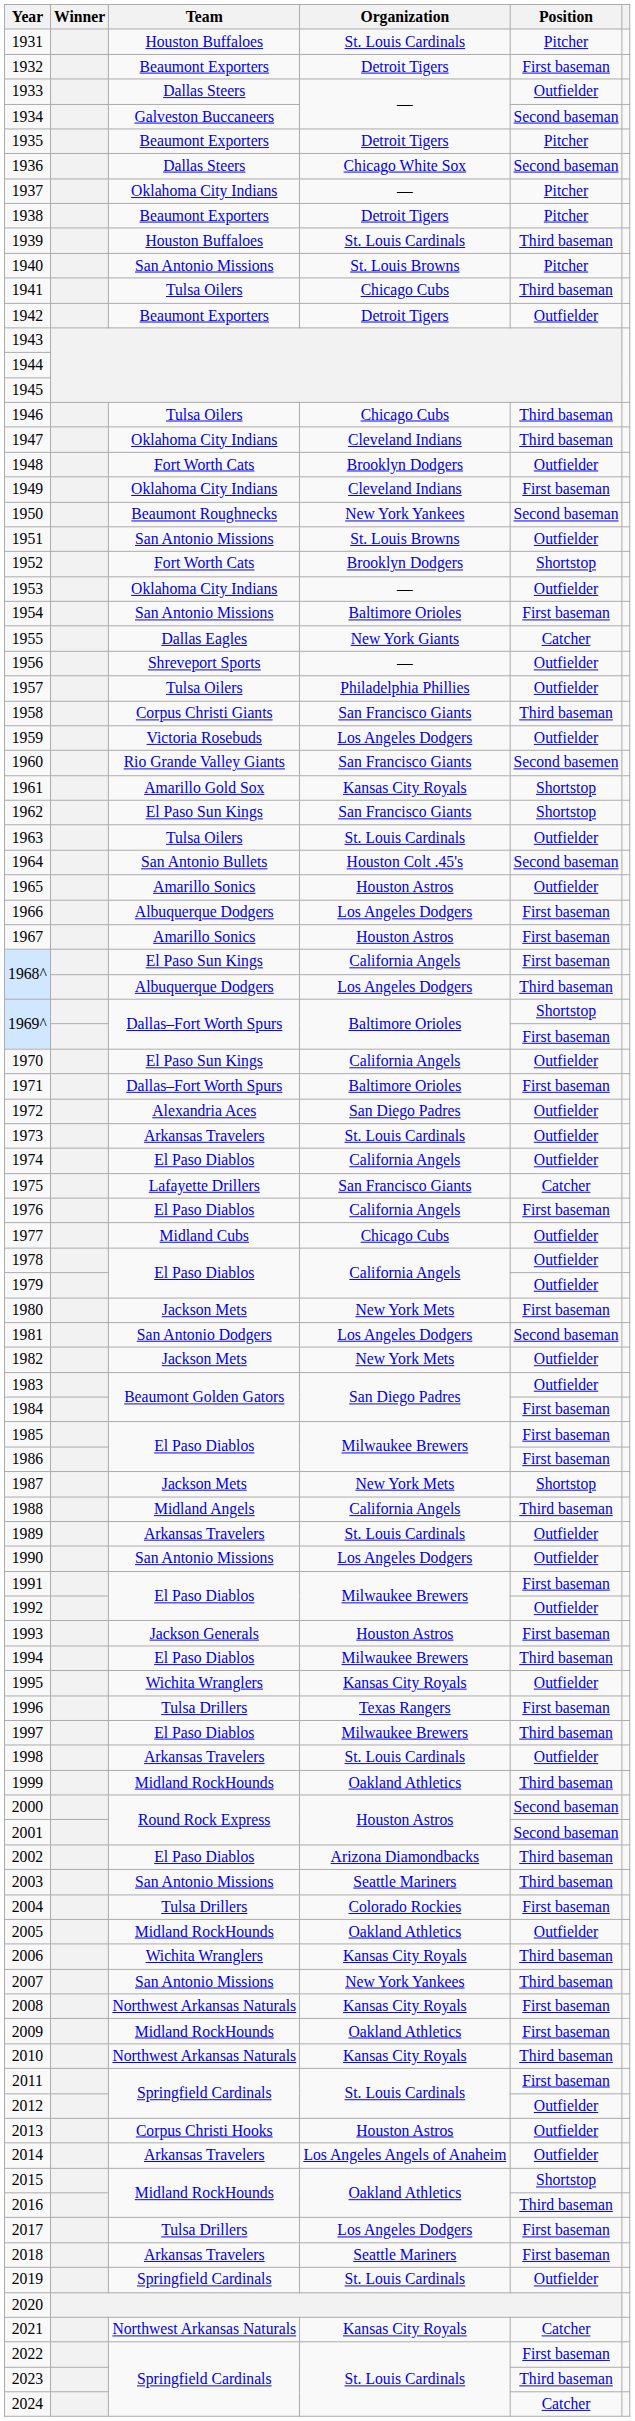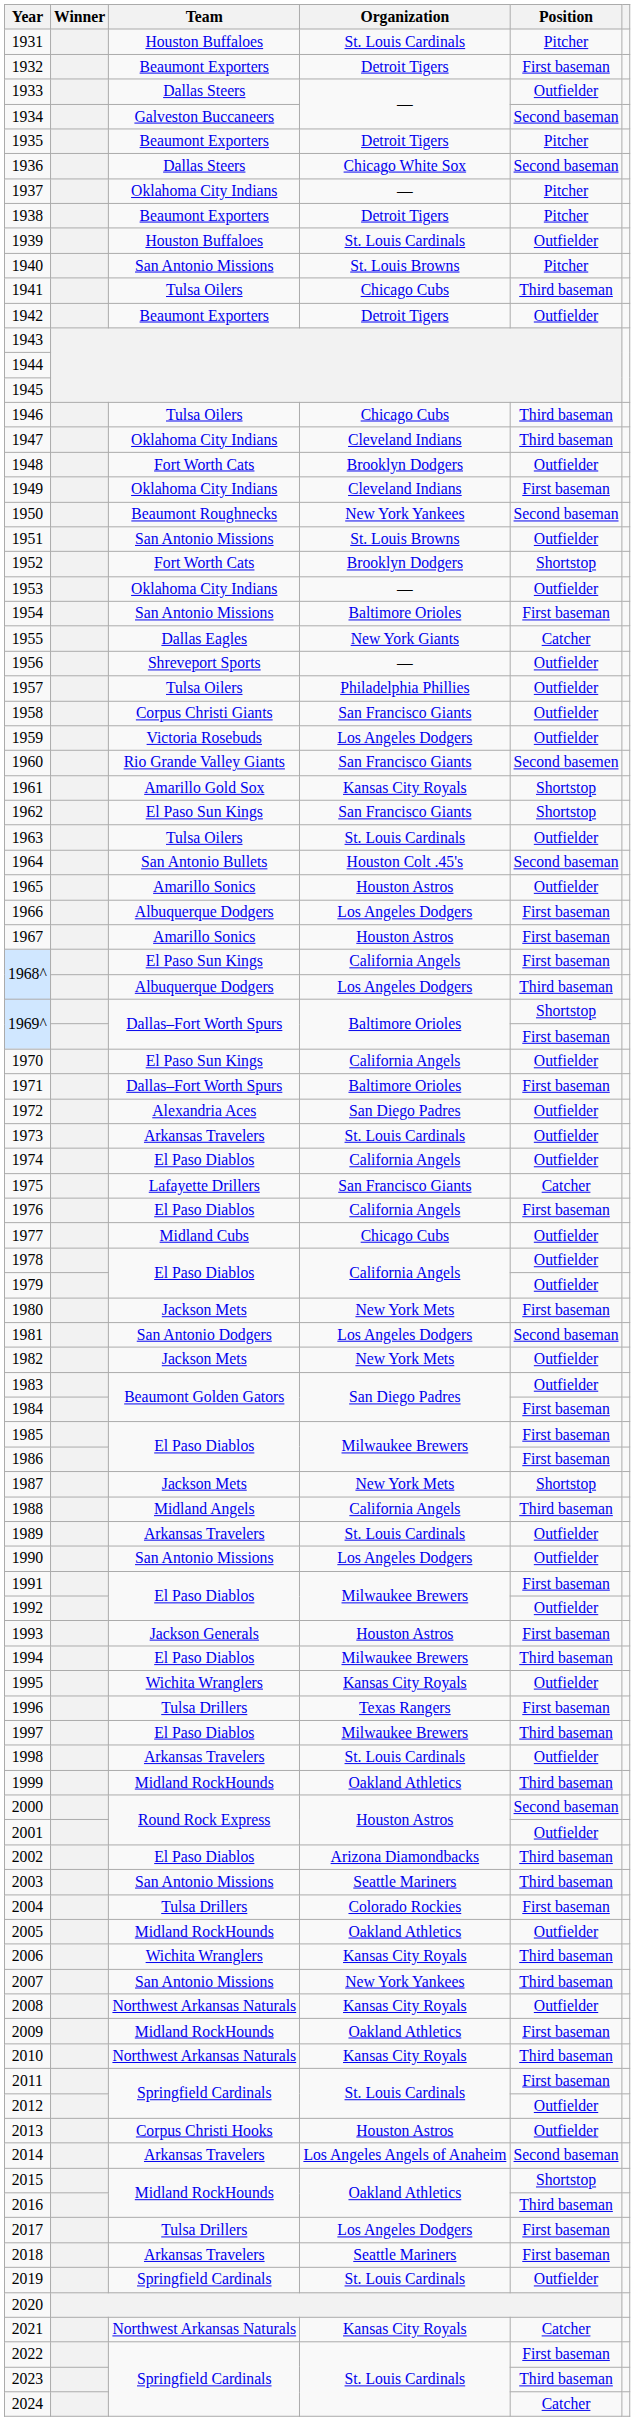 <table class="wikitable sortable plainrowheaders" style="text-align:center">
 <tr>
 <th scope="col">Year</th>
 <th scope="col">Winner</th>
 <th scope="col">Team</th>
 <th scope="col">Organization</th>
 <th scope="col">Position</th>
 <th scope="col" class="unsortable"></th>
 </tr>
 <tr>
 <td>1931</td>
 <th scope="row" style="text-align:center"></th>
 <td><a href='#'>Houston Buffaloes</a></td>
 <td><a href='#'>St. Louis Cardinals</a></td>
 <td><a href='#'>Pitcher</a></td>
 <td></td>
 </tr>
 <tr>
 <td>1932</td>
 <th scope="row" style="text-align:center"></th>
 <td><a href='#'>Beaumont Exporters</a></td>
 <td><a href='#'>Detroit Tigers</a></td>
 <td><a href='#'>First baseman</a></td>
 <td></td>
 </tr>
 <tr>
 <td>1933</td>
 <th scope="row" style="text-align:center"></th>
 <td><a href='#'>Dallas Steers</a></td>
 <td rowspan="2">—</td>
 <td><a href='#'>Outfielder</a></td>
 <td></td>
 </tr>
 <tr>
 <td>1934</td>
 <th scope="row" style="text-align:center"></th>
 <td><a href='#'>Galveston Buccaneers</a></td>
 <td><a href='#'>Second baseman</a></td>
 <td></td>
 </tr>
 <tr>
 <td>1935</td>
 <th scope="row" style="text-align:center"></th>
 <td><a href='#'>Beaumont Exporters</a></td>
 <td><a href='#'>Detroit Tigers</a></td>
 <td><a href='#'>Pitcher</a></td>
 <td></td>
 </tr>
 <tr>
 <td>1936</td>
 <th scope="row" style="text-align:center"></th>
 <td><a href='#'>Dallas Steers</a></td>
 <td><a href='#'>Chicago White Sox</a></td>
 <td><a href='#'>Second baseman</a></td>
 <td></td>
 </tr>
 <tr>
 <td>1937</td>
 <th scope="row" style="text-align:center"></th>
 <td><a href='#'>Oklahoma City Indians</a></td>
 <td>—</td>
 <td><a href='#'>Pitcher</a></td>
 <td></td>
 </tr>
 <tr>
 <td>1938</td>
 <th scope="row" style="text-align:center"></th>
 <td><a href='#'>Beaumont Exporters</a></td>
 <td><a href='#'>Detroit Tigers</a></td>
 <td><a href='#'>Pitcher</a></td>
 <td></td>
 </tr>
 <tr>
 <td>1939</td>
 <th scope="row" style="text-align:center"></th>
 <td><a href='#'>Houston Buffaloes</a></td>
 <td><a href='#'>St. Louis Cardinals</a></td>
-<td><a href='#'>Third baseman</a></td>
+<td><a href='#'>Outfielder</a></td>
 <td></td>
 </tr>
 <tr>
 <td>1940</td>
 <th scope="row" style="text-align:center"></th>
 <td><a href='#'>San Antonio Missions</a></td>
 <td><a href='#'>St. Louis Browns</a></td>
 <td><a href='#'>Pitcher</a></td>
 <td></td>
 </tr>
 <tr>
 <td>1941</td>
 <th scope="row" style="text-align:center"></th>
 <td><a href='#'>Tulsa Oilers</a></td>
 <td><a href='#'>Chicago Cubs</a></td>
 <td><a href='#'>Third baseman</a></td>
 <td></td>
 </tr>
 <tr>
 <td>1942</td>
 <th scope="row" style="text-align:center"></th>
 <td><a href='#'>Beaumont Exporters</a></td>
 <td><a href='#'>Detroit Tigers</a></td>
 <td><a href='#'>Outfielder</a></td>
 <td></td>
 </tr>
 <tr>
 <td>1943</td>
 <th colspan="4" rowspan="3" scope="row" style="text-align:center"></th>
 <td rowspan="3"></td>
 </tr>
 <tr>
 <td>1944</td>
 </tr>
 <tr>
 <td>1945</td>
 </tr>
 <tr>
 <td>1946</td>
 <th scope="row" style="text-align:center"></th>
 <td><a href='#'>Tulsa Oilers</a></td>
 <td><a href='#'>Chicago Cubs</a></td>
 <td><a href='#'>Third baseman</a></td>
 <td></td>
 </tr>
 <tr>
 <td>1947</td>
 <th scope="row" style="text-align:center"></th>
 <td><a href='#'>Oklahoma City Indians</a></td>
 <td><a href='#'>Cleveland Indians</a></td>
 <td><a href='#'>Third baseman</a></td>
 <td></td>
 </tr>
 <tr>
 <td>1948</td>
 <th scope="row" style="text-align:center"></th>
 <td><a href='#'>Fort Worth Cats</a></td>
 <td><a href='#'>Brooklyn Dodgers</a></td>
 <td><a href='#'>Outfielder</a></td>
 <td></td>
 </tr>
 <tr>
 <td>1949</td>
 <th scope="row" style="text-align:center"></th>
 <td><a href='#'>Oklahoma City Indians</a></td>
 <td><a href='#'>Cleveland Indians</a></td>
 <td><a href='#'>First baseman</a></td>
 <td></td>
 </tr>
 <tr>
 <td>1950</td>
 <th scope="row" style="text-align:center"></th>
 <td><a href='#'>Beaumont Roughnecks</a></td>
 <td><a href='#'>New York Yankees</a></td>
 <td><a href='#'>Second baseman</a></td>
 <td></td>
 </tr>
 <tr>
 <td>1951</td>
 <th scope="row" style="text-align:center"></th>
 <td><a href='#'>San Antonio Missions</a></td>
 <td><a href='#'>St. Louis Browns</a></td>
 <td><a href='#'>Outfielder</a></td>
 <td></td>
 </tr>
 <tr>
 <td>1952</td>
 <th scope="row" style="text-align:center"></th>
 <td><a href='#'>Fort Worth Cats</a></td>
 <td><a href='#'>Brooklyn Dodgers</a></td>
 <td><a href='#'>Shortstop</a></td>
 <td></td>
 </tr>
 <tr>
 <td>1953</td>
 <th scope="row" style="text-align:center"></th>
 <td><a href='#'>Oklahoma City Indians</a></td>
 <td>—</td>
 <td><a href='#'>Outfielder</a></td>
 <td></td>
 </tr>
 <tr>
 <td>1954</td>
 <th scope="row" style="text-align:center"></th>
 <td><a href='#'>San Antonio Missions</a></td>
 <td><a href='#'>Baltimore Orioles</a></td>
 <td><a href='#'>First baseman</a></td>
 <td></td>
 </tr>
 <tr>
 <td>1955</td>
 <th scope="row" style="text-align:center"></th>
 <td><a href='#'>Dallas Eagles</a></td>
 <td><a href='#'>New York Giants</a></td>
 <td><a href='#'>Catcher</a></td>
 <td></td>
 </tr>
 <tr>
 <td>1956</td>
 <th scope="row" style="text-align:center"></th>
 <td><a href='#'>Shreveport Sports</a></td>
 <td>—</td>
 <td><a href='#'>Outfielder</a></td>
 <td></td>
 </tr>
 <tr>
 <td>1957</td>
 <th scope="row" style="text-align:center"></th>
 <td><a href='#'>Tulsa Oilers</a></td>
 <td><a href='#'>Philadelphia Phillies</a></td>
 <td><a href='#'>Outfielder</a></td>
 <td></td>
 </tr>
 <tr>
 <td>1958</td>
 <th scope="row" style="text-align:center"></th>
 <td><a href='#'>Corpus Christi Giants</a></td>
 <td><a href='#'>San Francisco Giants</a></td>
-<td><a href='#'>Third baseman</a></td>
+<td><a href='#'>Outfielder</a></td>
 <td></td>
 </tr>
 <tr>
 <td>1959</td>
 <th scope="row" style="text-align:center"></th>
 <td><a href='#'>Victoria Rosebuds</a></td>
 <td><a href='#'>Los Angeles Dodgers</a></td>
 <td><a href='#'>Outfielder</a></td>
 <td></td>
 </tr>
 <tr>
 <td>1960</td>
 <th scope="row" style="text-align:center"></th>
 <td><a href='#'>Rio Grande Valley Giants</a></td>
 <td><a href='#'>San Francisco Giants</a></td>
 <td><a href='#'>Second basemen</a></td>
 <td></td>
 </tr>
 <tr>
 <td>1961</td>
 <th scope="row" style="text-align:center"></th>
 <td><a href='#'>Amarillo Gold Sox</a></td>
 <td><a href='#'>Kansas City Royals</a></td>
 <td><a href='#'>Shortstop</a></td>
 <td></td>
 </tr>
 <tr>
 <td>1962</td>
 <th scope="row" style="text-align:center"></th>
 <td><a href='#'>El Paso Sun Kings</a></td>
 <td><a href='#'>San Francisco Giants</a></td>
 <td><a href='#'>Shortstop</a></td>
 <td></td>
 </tr>
 <tr>
 <td>1963</td>
 <th scope="row" style="text-align:center"></th>
 <td><a href='#'>Tulsa Oilers</a></td>
 <td><a href='#'>St. Louis Cardinals</a></td>
 <td><a href='#'>Outfielder</a></td>
 <td></td>
 </tr>
 <tr>
 <td>1964</td>
 <th scope="row" style="text-align:center"></th>
 <td><a href='#'>San Antonio Bullets</a></td>
 <td><a href='#'>Houston Colt .45's</a></td>
 <td><a href='#'>Second baseman</a></td>
 <td></td>
 </tr>
 <tr>
 <td>1965</td>
 <th scope="row" style="text-align:center"></th>
 <td><a href='#'>Amarillo Sonics</a></td>
 <td><a href='#'>Houston Astros</a></td>
 <td><a href='#'>Outfielder</a></td>
 <td></td>
 </tr>
 <tr>
 <td>1966</td>
 <th scope="row" style="text-align:center"></th>
 <td><a href='#'>Albuquerque Dodgers</a></td>
 <td><a href='#'>Los Angeles Dodgers</a></td>
 <td><a href='#'>First baseman</a></td>
 <td></td>
 </tr>
 <tr>
 <td>1967</td>
 <th scope="row" style="text-align:center"></th>
 <td><a href='#'>Amarillo Sonics</a></td>
 <td><a href='#'>Houston Astros</a></td>
 <td><a href='#'>First baseman</a></td>
 <td></td>
 </tr>
 <tr>
 <td style="background-color:#D0E7FF;" rowspan="2">1968^</td>
 <th scope="row" style="text-align:center"></th>
 <td><a href='#'>El Paso Sun Kings</a></td>
 <td><a href='#'>California Angels</a></td>
 <td><a href='#'>First baseman</a></td>
 <td></td>
 </tr>
 <tr>
 <th scope="row" style="text-align:center"></th>
 <td><a href='#'>Albuquerque Dodgers</a></td>
 <td><a href='#'>Los Angeles Dodgers</a></td>
 <td><a href='#'>Third baseman</a></td>
 <td></td>
 </tr>
 <tr>
 <td style="background-color:#D0E7FF;" rowspan="2">1969^</td>
 <th scope="row" style="text-align:center"></th>
 <td rowspan="2"><a href='#'>Dallas–Fort Worth Spurs</a></td>
 <td rowspan="2"><a href='#'>Baltimore Orioles</a></td>
 <td><a href='#'>Shortstop</a></td>
 <td></td>
 </tr>
 <tr>
 <th scope="row" style="text-align:center"></th>
 <td><a href='#'>First baseman</a></td>
 <td></td>
 </tr>
 <tr>
 <td>1970</td>
 <th scope="row" style="text-align:center"></th>
 <td><a href='#'>El Paso Sun Kings</a></td>
 <td><a href='#'>California Angels</a></td>
 <td><a href='#'>Outfielder</a></td>
 <td></td>
 </tr>
 <tr>
 <td>1971</td>
 <th scope="row" style="text-align:center"></th>
 <td><a href='#'>Dallas–Fort Worth Spurs</a></td>
 <td><a href='#'>Baltimore Orioles</a></td>
 <td><a href='#'>First baseman</a></td>
 <td></td>
 </tr>
 <tr>
 <td>1972</td>
 <th scope="row" style="text-align:center"></th>
 <td><a href='#'>Alexandria Aces</a></td>
 <td><a href='#'>San Diego Padres</a></td>
 <td><a href='#'>Outfielder</a></td>
 <td></td>
 </tr>
 <tr>
 <td>1973</td>
 <th scope="row" style="text-align:center"></th>
 <td><a href='#'>Arkansas Travelers</a></td>
 <td><a href='#'>St. Louis Cardinals</a></td>
 <td><a href='#'>Outfielder</a></td>
 <td></td>
 </tr>
 <tr>
 <td>1974</td>
 <th scope="row" style="text-align:center"></th>
 <td><a href='#'>El Paso Diablos</a></td>
 <td><a href='#'>California Angels</a></td>
 <td><a href='#'>Outfielder</a></td>
 <td></td>
 </tr>
 <tr>
 <td>1975</td>
 <th scope="row" style="text-align:center"></th>
 <td><a href='#'>Lafayette Drillers</a></td>
 <td><a href='#'>San Francisco Giants</a></td>
 <td><a href='#'>Catcher</a></td>
 <td></td>
 </tr>
 <tr>
 <td>1976</td>
 <th scope="row" style="text-align:center"></th>
 <td><a href='#'>El Paso Diablos</a></td>
 <td><a href='#'>California Angels</a></td>
 <td><a href='#'>First baseman</a></td>
 <td></td>
 </tr>
 <tr>
 <td>1977</td>
 <th scope="row" style="text-align:center"></th>
 <td><a href='#'>Midland Cubs</a></td>
 <td><a href='#'>Chicago Cubs</a></td>
 <td><a href='#'>Outfielder</a></td>
 <td></td>
 </tr>
 <tr>
 <td>1978</td>
 <th scope="row" style="text-align:center"></th>
 <td rowspan="2"><a href='#'>El Paso Diablos</a></td>
 <td rowspan="2"><a href='#'>California Angels</a></td>
 <td><a href='#'>Outfielder</a></td>
 <td></td>
 </tr>
 <tr>
 <td>1979</td>
 <th scope="row" style="text-align:center"></th>
 <td><a href='#'>Outfielder</a></td>
 <td></td>
 </tr>
 <tr>
 <td>1980</td>
 <th scope="row" style="text-align:center"></th>
 <td><a href='#'>Jackson Mets</a></td>
 <td><a href='#'>New York Mets</a></td>
 <td><a href='#'>First baseman</a></td>
 <td></td>
 </tr>
 <tr>
 <td>1981</td>
 <th scope="row" style="text-align:center"></th>
 <td><a href='#'>San Antonio Dodgers</a></td>
 <td><a href='#'>Los Angeles Dodgers</a></td>
 <td><a href='#'>Second baseman</a></td>
 <td></td>
 </tr>
 <tr>
 <td>1982</td>
 <th scope="row" style="text-align:center"></th>
 <td><a href='#'>Jackson Mets</a></td>
 <td><a href='#'>New York Mets</a></td>
 <td><a href='#'>Outfielder</a></td>
 <td></td>
 </tr>
 <tr>
 <td>1983</td>
 <th scope="row" style="text-align:center"></th>
 <td rowspan="2"><a href='#'>Beaumont Golden Gators</a></td>
 <td rowspan="2"><a href='#'>San Diego Padres</a></td>
 <td><a href='#'>Outfielder</a></td>
 <td></td>
 </tr>
 <tr>
 <td>1984</td>
 <th scope="row" style="text-align:center"></th>
 <td><a href='#'>First baseman</a></td>
 <td></td>
 </tr>
 <tr>
 <td>1985</td>
 <th scope="row" style="text-align:center"></th>
 <td rowspan="2"><a href='#'>El Paso Diablos</a></td>
 <td rowspan="2"><a href='#'>Milwaukee Brewers</a></td>
 <td><a href='#'>First baseman</a></td>
 <td></td>
 </tr>
 <tr>
 <td>1986</td>
 <th scope="row" style="text-align:center"></th>
 <td><a href='#'>First baseman</a></td>
 <td></td>
 </tr>
 <tr>
 <td>1987</td>
 <th scope="row" style="text-align:center"></th>
 <td><a href='#'>Jackson Mets</a></td>
 <td><a href='#'>New York Mets</a></td>
 <td><a href='#'>Shortstop</a></td>
 <td></td>
 </tr>
 <tr>
 <td>1988</td>
 <th scope="row" style="text-align:center"></th>
 <td><a href='#'>Midland Angels</a></td>
 <td><a href='#'>California Angels</a></td>
 <td><a href='#'>Third baseman</a></td>
 <td></td>
 </tr>
 <tr>
 <td>1989</td>
 <th scope="row" style="text-align:center"></th>
 <td><a href='#'>Arkansas Travelers</a></td>
 <td><a href='#'>St. Louis Cardinals</a></td>
 <td><a href='#'>Outfielder</a></td>
 <td></td>
 </tr>
 <tr>
 <td>1990</td>
 <th scope="row" style="text-align:center"></th>
 <td><a href='#'>San Antonio Missions</a></td>
 <td><a href='#'>Los Angeles Dodgers</a></td>
 <td><a href='#'>Outfielder</a></td>
 <td></td>
 </tr>
 <tr>
 <td>1991</td>
 <th scope="row" style="text-align:center"></th>
 <td rowspan="2"><a href='#'>El Paso Diablos</a></td>
 <td rowspan="2"><a href='#'>Milwaukee Brewers</a></td>
 <td><a href='#'>First baseman</a></td>
 <td></td>
 </tr>
 <tr>
 <td>1992</td>
 <th scope="row" style="text-align:center"></th>
 <td><a href='#'>Outfielder</a></td>
 <td></td>
 </tr>
 <tr>
 <td>1993</td>
 <th scope="row" style="text-align:center"></th>
 <td><a href='#'>Jackson Generals</a></td>
 <td><a href='#'>Houston Astros</a></td>
 <td><a href='#'>First baseman</a></td>
 <td></td>
 </tr>
 <tr>
 <td>1994</td>
 <th scope="row" style="text-align:center"></th>
 <td><a href='#'>El Paso Diablos</a></td>
 <td><a href='#'>Milwaukee Brewers</a></td>
 <td><a href='#'>Third baseman</a></td>
 <td></td>
 </tr>
 <tr>
 <td>1995</td>
 <th scope="row" style="text-align:center"></th>
 <td><a href='#'>Wichita Wranglers</a></td>
 <td><a href='#'>Kansas City Royals</a></td>
 <td><a href='#'>Outfielder</a></td>
 <td></td>
 </tr>
 <tr>
 <td>1996</td>
 <th scope="row" style="text-align:center"></th>
 <td><a href='#'>Tulsa Drillers</a></td>
 <td><a href='#'>Texas Rangers</a></td>
 <td><a href='#'>First baseman</a></td>
 <td></td>
 </tr>
 <tr>
 <td>1997</td>
 <th scope="row" style="text-align:center"></th>
 <td><a href='#'>El Paso Diablos</a></td>
 <td><a href='#'>Milwaukee Brewers</a></td>
 <td><a href='#'>Third baseman</a></td>
 <td></td>
 </tr>
 <tr>
 <td>1998</td>
 <th scope="row" style="text-align:center"></th>
 <td><a href='#'>Arkansas Travelers</a></td>
 <td><a href='#'>St. Louis Cardinals</a></td>
 <td><a href='#'>Outfielder</a></td>
 <td></td>
 </tr>
 <tr>
 <td>1999</td>
 <th scope="row" style="text-align:center"></th>
 <td><a href='#'>Midland RockHounds</a></td>
 <td><a href='#'>Oakland Athletics</a></td>
 <td><a href='#'>Third baseman</a></td>
 <td></td>
 </tr>
 <tr>
 <td>2000</td>
 <th scope="row" style="text-align:center"></th>
 <td rowspan="2"><a href='#'>Round Rock Express</a></td>
 <td rowspan="2"><a href='#'>Houston Astros</a></td>
 <td><a href='#'>Second baseman</a></td>
 <td></td>
 </tr>
 <tr>
 <td>2001</td>
 <th scope="row" style="text-align:center"></th>
-<td><a href='#'>Second baseman</a></td>
+<td><a href='#'>Outfielder</a></td>
 <td></td>
 </tr>
 <tr>
 <td>2002</td>
 <th scope="row" style="text-align:center"></th>
 <td><a href='#'>El Paso Diablos</a></td>
 <td><a href='#'>Arizona Diamondbacks</a></td>
 <td><a href='#'>Third baseman</a></td>
 <td></td>
 </tr>
 <tr>
 <td>2003</td>
 <th scope="row" style="text-align:center"></th>
 <td><a href='#'>San Antonio Missions</a></td>
 <td><a href='#'>Seattle Mariners</a></td>
 <td><a href='#'>Third baseman</a></td>
 <td></td>
 </tr>
 <tr>
 <td>2004</td>
 <th scope="row" style="text-align:center"></th>
 <td><a href='#'>Tulsa Drillers</a></td>
 <td><a href='#'>Colorado Rockies</a></td>
 <td><a href='#'>First baseman</a></td>
 <td></td>
 </tr>
 <tr>
 <td>2005</td>
 <th scope="row" style="text-align:center"></th>
 <td><a href='#'>Midland RockHounds</a></td>
 <td><a href='#'>Oakland Athletics</a></td>
 <td><a href='#'>Outfielder</a></td>
 <td></td>
 </tr>
 <tr>
 <td>2006</td>
 <th scope="row" style="text-align:center"></th>
 <td><a href='#'>Wichita Wranglers</a></td>
 <td><a href='#'>Kansas City Royals</a></td>
 <td><a href='#'>Third baseman</a></td>
 <td></td>
 </tr>
 <tr>
 <td>2007</td>
 <th scope="row" style="text-align:center"></th>
 <td><a href='#'>San Antonio Missions</a></td>
 <td><a href='#'>New York Yankees</a></td>
 <td><a href='#'>Third baseman</a></td>
 <td></td>
 </tr>
 <tr>
 <td>2008</td>
 <th scope="row" style="text-align:center"></th>
 <td><a href='#'>Northwest Arkansas Naturals</a></td>
 <td><a href='#'>Kansas City Royals</a></td>
-<td><a href='#'>First baseman</a></td>
+<td><a href='#'>Outfielder</a></td>
 <td></td>
 </tr>
 <tr>
 <td>2009</td>
 <th scope="row" style="text-align:center"></th>
 <td><a href='#'>Midland RockHounds</a></td>
 <td><a href='#'>Oakland Athletics</a></td>
 <td><a href='#'>First baseman</a></td>
 <td></td>
 </tr>
 <tr>
 <td>2010</td>
 <th scope="row" style="text-align:center"></th>
 <td><a href='#'>Northwest Arkansas Naturals</a></td>
 <td><a href='#'>Kansas City Royals</a></td>
 <td><a href='#'>Third baseman</a></td>
 <td></td>
 </tr>
 <tr>
 <td>2011</td>
 <th scope="row" style="text-align:center"></th>
 <td rowspan="2"><a href='#'>Springfield Cardinals</a></td>
 <td rowspan="2"><a href='#'>St. Louis Cardinals</a></td>
 <td><a href='#'>First baseman</a></td>
 <td></td>
 </tr>
 <tr>
 <td>2012</td>
 <th scope="row" style="text-align:center"></th>
 <td><a href='#'>Outfielder</a></td>
 <td></td>
 </tr>
 <tr>
 <td>2013</td>
 <th scope="row" style="text-align:center"></th>
 <td><a href='#'>Corpus Christi Hooks</a></td>
 <td><a href='#'>Houston Astros</a></td>
 <td><a href='#'>Outfielder</a></td>
 <td></td>
 </tr>
 <tr>
 <td>2014</td>
 <th scope="row" style="text-align:center"></th>
 <td><a href='#'>Arkansas Travelers</a></td>
 <td><a href='#'>Los Angeles Angels of Anaheim</a></td>
-<td><a href='#'>Outfielder</a></td>
+<td><a href='#'>Second baseman</a></td>
 <td></td>
 </tr>
 <tr>
 <td>2015</td>
 <th scope="row" style="text-align:center"></th>
 <td rowspan="2"><a href='#'>Midland RockHounds</a></td>
 <td rowspan="2"><a href='#'>Oakland Athletics</a></td>
 <td><a href='#'>Shortstop</a></td>
 <td></td>
 </tr>
 <tr>
 <td>2016</td>
 <th scope="row" style="text-align:center"></th>
 <td><a href='#'>Third baseman</a></td>
 <td></td>
 </tr>
 <tr>
 <td>2017</td>
 <th scope="row" style="text-align:center"></th>
 <td><a href='#'>Tulsa Drillers</a></td>
 <td><a href='#'>Los Angeles Dodgers</a></td>
 <td><a href='#'>First baseman</a></td>
 <td></td>
 </tr>
 <tr>
 <td>2018</td>
 <th scope="row" style="text-align:center"></th>
 <td><a href='#'>Arkansas Travelers</a></td>
 <td><a href='#'>Seattle Mariners</a></td>
 <td><a href='#'>First baseman</a></td>
 <td></td>
 </tr>
 <tr>
 <td>2019</td>
 <th scope="row" style="text-align:center"></th>
 <td><a href='#'>Springfield Cardinals</a></td>
 <td><a href='#'>St. Louis Cardinals</a></td>
 <td><a href='#'>Outfielder</a></td>
 <td></td>
 </tr>
 <tr>
 <td>2020</td>
 <th scope="row" style="text-align:center" colspan="4"></th>
 <td></td>
 </tr>
 <tr>
 <td>2021</td>
 <th scope="row" style="text-align:center"></th>
 <td><a href='#'>Northwest Arkansas Naturals</a></td>
 <td><a href='#'>Kansas City Royals</a></td>
 <td><a href='#'>Catcher</a></td>
 <td></td>
 </tr>
 <tr>
 <td>2022</td>
 <th scope="row" style="text-align:center"></th>
 <td rowspan="3"><a href='#'>Springfield Cardinals</a></td>
 <td rowspan="3"><a href='#'>St. Louis Cardinals</a></td>
 <td><a href='#'>First baseman</a></td>
 <td></td>
 </tr>
 <tr>
 <td>2023</td>
 <th scope="row" style="text-align:center"></th>
 <td><a href='#'>Third baseman</a></td>
 <td></td>
 </tr>
 <tr>
 <td>2024</td>
 <th scope="row" style="text-align:center"></th>
 <td><a href='#'>Catcher</a></td>
 <td></td>
 </tr>
 </table>
